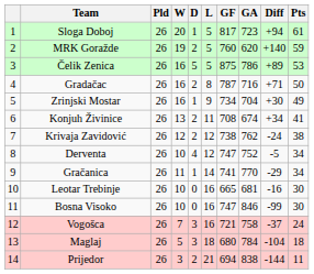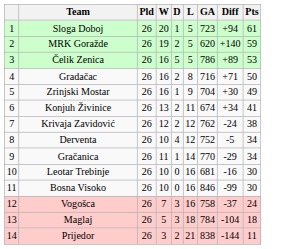 <table class="wikitable sortable" style="text-align:center">
 <tr>
 <th></th>
 <th width="180">Team</th>
 <th>Pld</th>
 <th>W</th>
 <th>D</th>
 <th>L</th>
-<th>GF</th>
 <th>GA</th>
 <th>Diff</th>
 <th>Pts</th>
 </tr>
 <tr bgcolor="#ccffcc">
 <td>1</td>
 <td>Sloga Doboj</td>
 <td>26</td>
 <td>20</td>
 <td>1</td>
 <td>5</td>
-<td>817</td>
 <td>723</td>
 <td>+94</td>
 <td>61</td>
 </tr>
 <tr bgcolor="#ccffcc">
 <td>2</td>
 <td>MRK Goražde</td>
 <td>26</td>
 <td>19</td>
 <td>2</td>
 <td>5</td>
-<td>760</td>
 <td>620</td>
 <td>+140</td>
 <td>59</td>
 </tr>
 <tr bgcolor="#ccffcc">
 <td>3</td>
 <td>Čelik Zenica</td>
 <td>26</td>
 <td>16</td>
 <td>5</td>
 <td>5</td>
-<td>875</td>
 <td>786</td>
 <td>+89</td>
 <td>53</td>
 </tr>
 <tr>
 <td>4</td>
 <td>Gradačac</td>
 <td>26</td>
 <td>16</td>
 <td>2</td>
 <td>8</td>
-<td>787</td>
 <td>716</td>
 <td>+71</td>
 <td>50</td>
 </tr>
 <tr>
 <td>5</td>
 <td>Zrinjski Mostar</td>
 <td>26</td>
 <td>16</td>
 <td>1</td>
 <td>9</td>
-<td>734</td>
 <td>704</td>
 <td>+30</td>
 <td>49</td>
 </tr>
 <tr>
 <td>6</td>
 <td>Konjuh Živinice</td>
 <td>26</td>
 <td>13</td>
 <td>2</td>
 <td>11</td>
-<td>708</td>
 <td>674</td>
 <td>+34</td>
 <td>41</td>
 </tr>
 <tr>
 <td>7</td>
 <td>Krivaja Zavidović</td>
 <td>26</td>
 <td>12</td>
 <td>2</td>
 <td>12</td>
-<td>738</td>
 <td>762</td>
 <td>-24</td>
 <td>38</td>
 </tr>
 <tr>
 <td>8</td>
 <td>Derventa</td>
 <td>26</td>
 <td>10</td>
 <td>4</td>
 <td>12</td>
-<td>747</td>
 <td>752</td>
 <td>-5</td>
 <td>34</td>
 </tr>
 <tr>
 <td>9</td>
 <td>Gračanica</td>
 <td>26</td>
 <td>11</td>
 <td>1</td>
 <td>14</td>
-<td>741</td>
 <td>770</td>
 <td>-29</td>
 <td>34</td>
 </tr>
 <tr>
 <td>10</td>
 <td>Leotar Trebinje</td>
 <td>26</td>
 <td>10</td>
 <td>0</td>
 <td>16</td>
-<td>665</td>
 <td>681</td>
 <td>-16</td>
 <td>30</td>
 </tr>
 <tr>
 <td>11</td>
 <td>Bosna Visoko</td>
 <td>26</td>
 <td>10</td>
 <td>0</td>
 <td>16</td>
-<td>747</td>
 <td>846</td>
 <td>-99</td>
 <td>30</td>
 </tr>
 <tr bgcolor="#FFCCCC">
 <td>12</td>
 <td>Vogošca</td>
 <td>26</td>
 <td>7</td>
 <td>3</td>
 <td>16</td>
-<td>721</td>
 <td>758</td>
 <td>-37</td>
 <td>24</td>
 </tr>
 <tr bgcolor="#FFCCCC">
 <td>13</td>
 <td>Maglaj</td>
 <td>26</td>
 <td>5</td>
 <td>3</td>
 <td>18</td>
-<td>680</td>
 <td>784</td>
 <td>-104</td>
 <td>18</td>
 </tr>
 <tr bgcolor="#FFCCCC">
 <td>14</td>
 <td>Prijedor</td>
 <td>26</td>
 <td>3</td>
 <td>2</td>
 <td>21</td>
-<td>694</td>
 <td>838</td>
 <td>-144</td>
 <td>11</td>
 </tr>
 </table>
